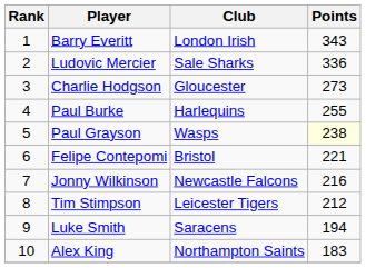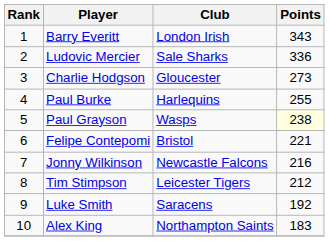 <table class="wikitable" style="text-align:center">
 <tr>
 <th>Rank</th>
 <th>Player</th>
 <th>Club</th>
 <th style="width:50px;">Points</th>
 </tr>
 <tr>
 <td>1</td>
 <td align=left> <a href='#'>Barry Everitt</a></td>
 <td align=left><a href='#'>London Irish</a></td>
 <td>343</td>
 </tr>
 <tr>
 <td>2</td>
 <td align=left> <a href='#'>Ludovic Mercier</a></td>
 <td align=left><a href='#'>Sale Sharks</a></td>
 <td>336</td>
 </tr>
 <tr>
 <td>3</td>
 <td align=left> <a href='#'>Charlie Hodgson</a></td>
 <td align=left><a href='#'>Gloucester</a></td>
 <td>273</td>
 </tr>
 <tr>
 <td>4</td>
 <td align=left> <a href='#'>Paul Burke</a></td>
 <td align=left><a href='#'>Harlequins</a></td>
 <td>255</td>
 </tr>
 <tr>
 <td>5</td>
 <td align=left> <a href='#'>Paul Grayson</a></td>
 <td align=left><a href='#'>Wasps</a></td>
 <td style="background: lightyellow;">238</td>
 </tr>
 <tr>
 <td>6</td>
 <td align=left> <a href='#'>Felipe Contepomi</a></td>
 <td align=left><a href='#'>Bristol</a></td>
 <td>221</td>
 </tr>
 <tr>
 <td>7</td>
 <td align=left> <a href='#'>Jonny Wilkinson</a></td>
 <td align=left><a href='#'>Newcastle Falcons</a></td>
 <td>216</td>
 </tr>
 <tr>
 <td>8</td>
 <td align=left> <a href='#'>Tim Stimpson</a></td>
 <td align=left><a href='#'>Leicester Tigers</a></td>
 <td>212</td>
 </tr>
 <tr>
 <td>9</td>
 <td align=left> <a href='#'>Luke Smith</a></td>
 <td align=left><a href='#'>Saracens</a></td>
-<td>194</td>
+<td>192</td>
 </tr>
 <tr>
 <td>10</td>
 <td align=left> <a href='#'>Alex King</a></td>
 <td align=left><a href='#'>Northampton Saints</a></td>
 <td>183</td>
 </tr>
 <tr>
 </tr>
 </table>
